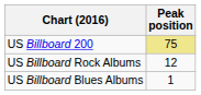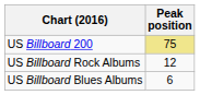 <table class="wikitable sortable">
 <tr>
 <th scope="col">Chart (2016)</th>
 <th scope="col">Peak<br>position</th>
 </tr>
 <tr>
 <td>US <a href='#'><em>Billboard</em> 200</a></td>
 <td style="background: khaki; text-align:center;">75</td>
 </tr>
 <tr>
 <td>US <em>Billboard</em> Rock Albums</td>
 <td style="text-align:center;">12</td>
 </tr>
 <tr>
 <td>US <em>Billboard</em> Blues Albums</td>
-<td style="text-align:center;">1</td>
+<td style="text-align:center;">6</td>
 </tr>
 </table>
